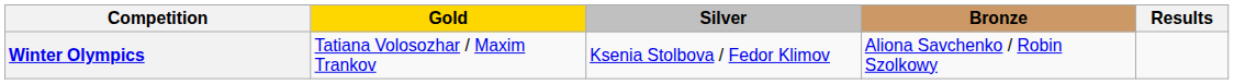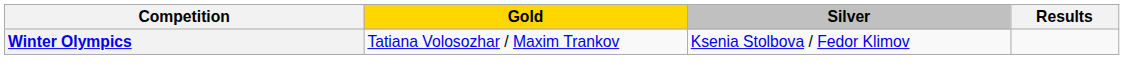 <table class="wikitable unsortable" style="text-align:left; width:90%">
 <tr>
 <th scope="col" style="text-align:center; width:25%">Competition</th>
 <td scope="col" style="text-align:center; width:22.5%; background:gold"><strong>Gold</strong></td>
 <td scope="col" style="text-align:center; width:22.5%; background:silver"><strong>Silver</strong></td>
-<td scope="col" style="text-align:center; width:22.5%; background:#c96"><strong>Bronze</strong></td>
 <th scope="col" style="text-align:center; width:7.5%">Results</th>
 </tr>
 <tr>
 <th scope="row" style="text-align:left"> <a href='#'>Winter Olympics</a></th>
 <td> <a href='#'>Tatiana Volosozhar</a> / <a href='#'>Maxim Trankov</a></td>
 <td> <a href='#'>Ksenia Stolbova</a> / <a href='#'>Fedor Klimov</a></td>
-<td> <a href='#'>Aliona Savchenko</a> / <a href='#'>Robin Szolkowy</a></td>
 <td></td>
 </tr>
 </table>
